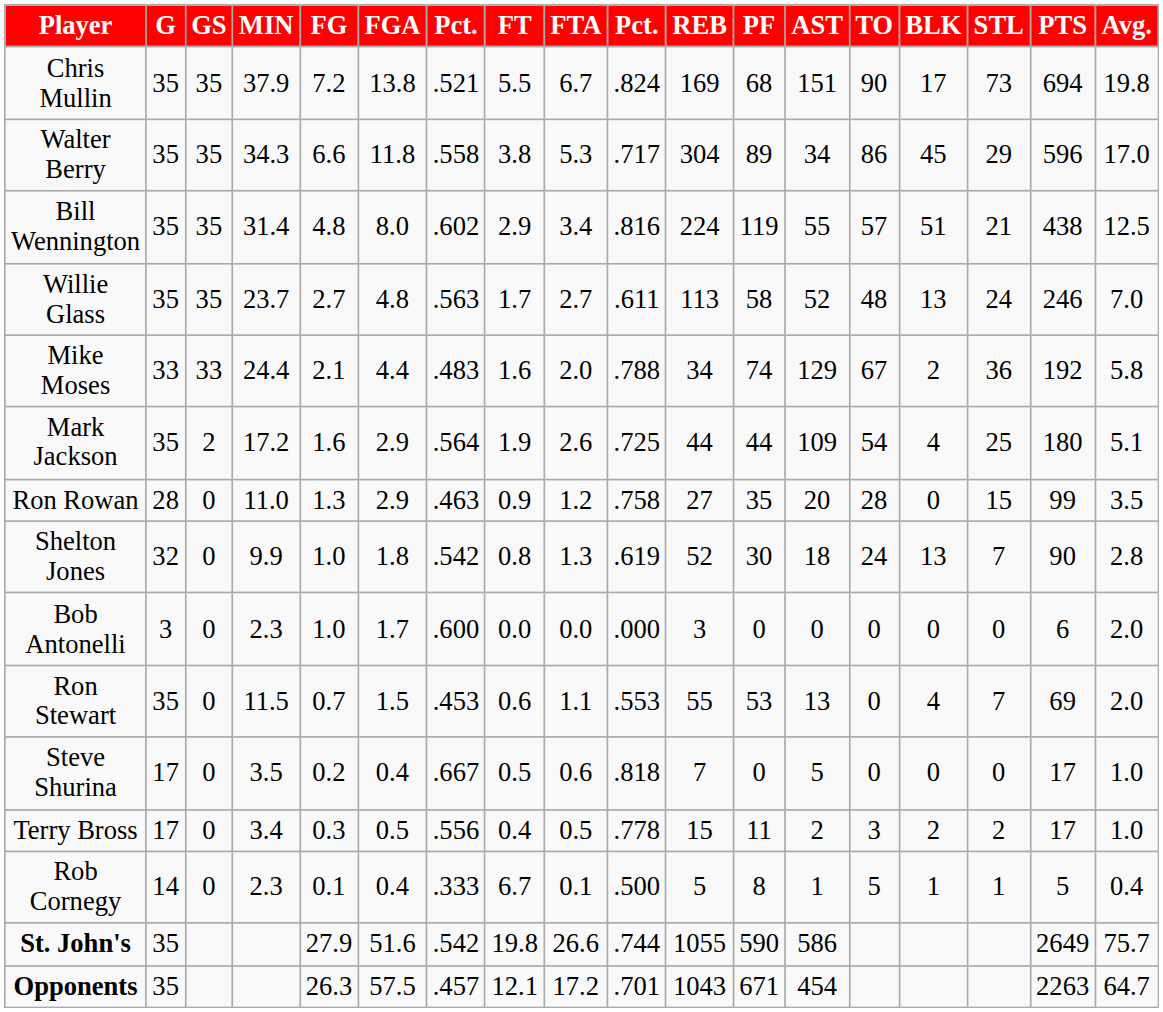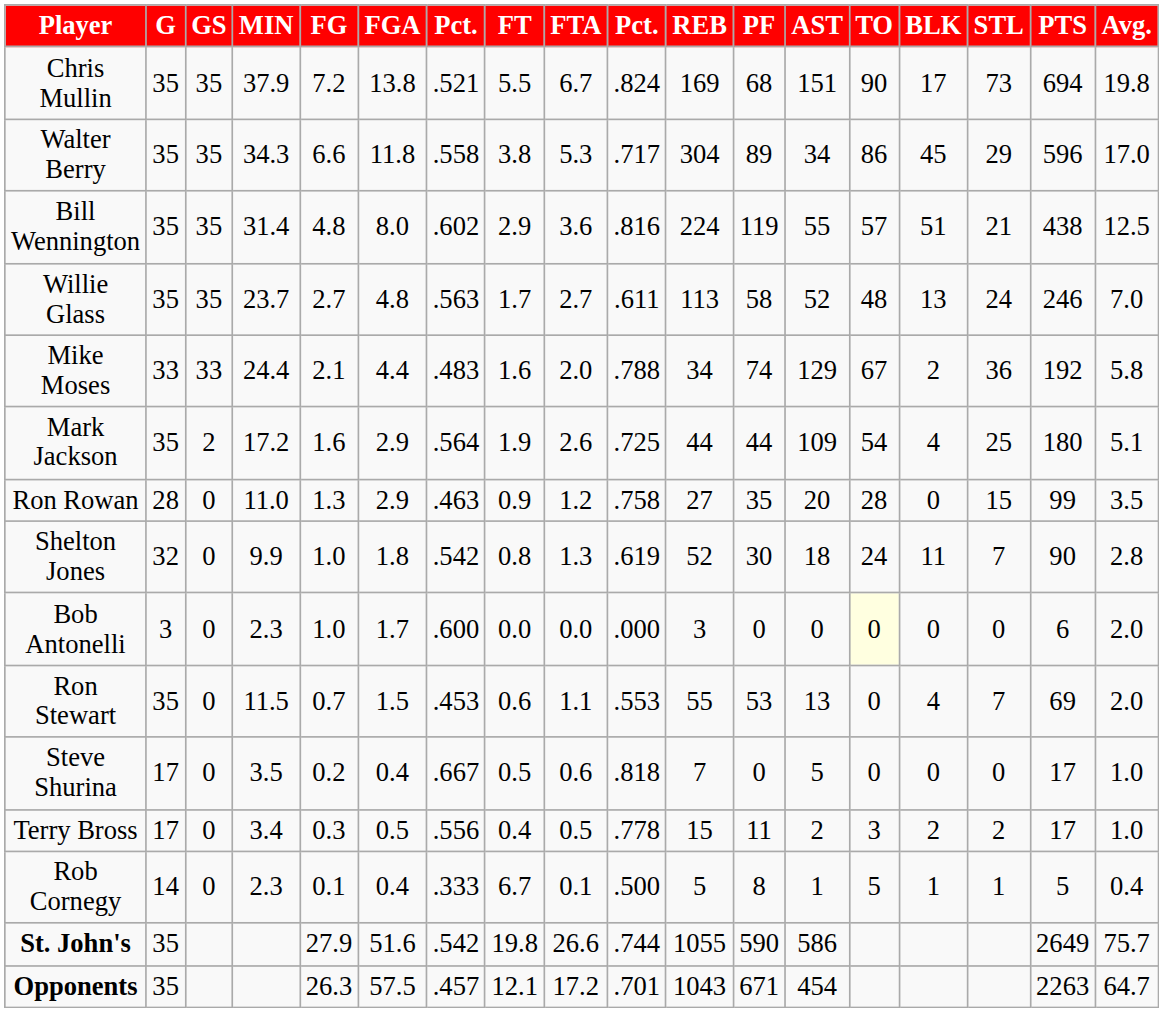 <table class="wikitable">
 <tr>
 <th style="background:red; color:#FFFFFF;">Player</th>
 <th style="background:red; color:#FFFFFF;">G</th>
 <th style="background:red; color:#FFFFFF;">GS</th>
 <th style="background:red; color:#FFFFFF;">MIN</th>
 <th style="background:red; color:#FFFFFF;">FG</th>
 <th style="background:red; color:#FFFFFF;">FGA</th>
 <th style="background:red; color:#FFFFFF;">Pct.</th>
 <th style="background:red; color:#FFFFFF;">FT</th>
 <th style="background:red; color:#FFFFFF;">FTA</th>
 <th style="background:red; color:#FFFFFF;">Pct.</th>
 <th style="background:red; color:#FFFFFF;">REB</th>
 <th style="background:red; color:#FFFFFF;">PF</th>
 <th style="background:red; color:#FFFFFF;">AST</th>
 <th style="background:red; color:#FFFFFF;">TO</th>
 <th style="background:red; color:#FFFFFF;">BLK</th>
 <th style="background:red; color:#FFFFFF;">STL</th>
 <th style="background:red; color:#FFFFFF;">PTS</th>
 <th style="background:red; color:#FFFFFF;">Avg.</th>
 </tr>
 <tr align="center">
 <td>Chris Mullin</td>
 <td>35</td>
 <td>35</td>
 <td>37.9</td>
 <td>7.2</td>
 <td>13.8</td>
 <td>.521</td>
 <td>5.5</td>
 <td>6.7</td>
 <td>.824</td>
 <td>169</td>
 <td>68</td>
 <td>151</td>
 <td>90</td>
 <td>17</td>
 <td>73</td>
 <td>694</td>
 <td>19.8</td>
 </tr>
 <tr align="center">
 <td>Walter Berry</td>
 <td>35</td>
 <td>35</td>
 <td>34.3</td>
 <td>6.6</td>
 <td>11.8</td>
 <td>.558</td>
 <td>3.8</td>
 <td>5.3</td>
 <td>.717</td>
 <td>304</td>
 <td>89</td>
 <td>34</td>
 <td>86</td>
 <td>45</td>
 <td>29</td>
 <td>596</td>
 <td>17.0</td>
 </tr>
 <tr align="center">
 <td>Bill Wennington</td>
 <td>35</td>
 <td>35</td>
 <td>31.4</td>
 <td>4.8</td>
 <td>8.0</td>
 <td>.602</td>
 <td>2.9</td>
-<td>3.4</td>
+<td>3.6</td>
 <td>.816</td>
 <td>224</td>
 <td>119</td>
 <td>55</td>
 <td>57</td>
 <td>51</td>
 <td>21</td>
 <td>438</td>
 <td>12.5</td>
 </tr>
 <tr align="center">
 <td>Willie Glass</td>
 <td>35</td>
 <td>35</td>
 <td>23.7</td>
 <td>2.7</td>
 <td>4.8</td>
 <td>.563</td>
 <td>1.7</td>
 <td>2.7</td>
 <td>.611</td>
 <td>113</td>
 <td>58</td>
 <td>52</td>
 <td>48</td>
 <td>13</td>
 <td>24</td>
 <td>246</td>
 <td>7.0</td>
 </tr>
 <tr align="center">
 <td>Mike Moses</td>
 <td>33</td>
 <td>33</td>
 <td>24.4</td>
 <td>2.1</td>
 <td>4.4</td>
 <td>.483</td>
 <td>1.6</td>
 <td>2.0</td>
 <td>.788</td>
 <td>34</td>
 <td>74</td>
 <td>129</td>
 <td>67</td>
 <td>2</td>
 <td>36</td>
 <td>192</td>
 <td>5.8</td>
 </tr>
 <tr align="center">
 <td>Mark Jackson</td>
 <td>35</td>
 <td>2</td>
 <td>17.2</td>
 <td>1.6</td>
 <td>2.9</td>
 <td>.564</td>
 <td>1.9</td>
 <td>2.6</td>
 <td>.725</td>
 <td>44</td>
 <td>44</td>
 <td>109</td>
 <td>54</td>
 <td>4</td>
 <td>25</td>
 <td>180</td>
 <td>5.1</td>
 </tr>
 <tr align="center">
 <td>Ron Rowan</td>
 <td>28</td>
 <td>0</td>
 <td>11.0</td>
 <td>1.3</td>
 <td>2.9</td>
 <td>.463</td>
 <td>0.9</td>
 <td>1.2</td>
 <td>.758</td>
 <td>27</td>
 <td>35</td>
 <td>20</td>
 <td>28</td>
 <td>0</td>
 <td>15</td>
 <td>99</td>
 <td>3.5</td>
 </tr>
 <tr align="center">
 <td>Shelton Jones</td>
 <td>32</td>
 <td>0</td>
 <td>9.9</td>
 <td>1.0</td>
 <td>1.8</td>
 <td>.542</td>
 <td>0.8</td>
 <td>1.3</td>
 <td>.619</td>
 <td>52</td>
 <td>30</td>
 <td>18</td>
 <td>24</td>
-<td>13</td>
+<td>11</td>
 <td>7</td>
 <td>90</td>
 <td>2.8</td>
 </tr>
 <tr align="center">
 <td>Bob Antonelli</td>
 <td>3</td>
 <td>0</td>
 <td>2.3</td>
 <td>1.0</td>
 <td>1.7</td>
 <td>.600</td>
 <td>0.0</td>
 <td>0.0</td>
 <td>.000</td>
 <td>3</td>
 <td>0</td>
 <td>0</td>
-<td>0</td>
+<td style="background: lightyellow;">0</td>
 <td>0</td>
 <td>0</td>
 <td>6</td>
 <td>2.0</td>
 </tr>
 <tr align="center">
 <td>Ron Stewart</td>
 <td>35</td>
 <td>0</td>
 <td>11.5</td>
 <td>0.7</td>
 <td>1.5</td>
 <td>.453</td>
 <td>0.6</td>
 <td>1.1</td>
 <td>.553</td>
 <td>55</td>
 <td>53</td>
 <td>13</td>
 <td>0</td>
 <td>4</td>
 <td>7</td>
 <td>69</td>
 <td>2.0</td>
 </tr>
 <tr align="center">
 <td>Steve Shurina</td>
 <td>17</td>
 <td>0</td>
 <td>3.5</td>
 <td>0.2</td>
 <td>0.4</td>
 <td>.667</td>
 <td>0.5</td>
 <td>0.6</td>
 <td>.818</td>
 <td>7</td>
 <td>0</td>
 <td>5</td>
 <td>0</td>
 <td>0</td>
 <td>0</td>
 <td>17</td>
 <td>1.0</td>
 </tr>
 <tr align="center">
 <td>Terry Bross</td>
 <td>17</td>
 <td>0</td>
 <td>3.4</td>
 <td>0.3</td>
 <td>0.5</td>
 <td>.556</td>
 <td>0.4</td>
 <td>0.5</td>
 <td>.778</td>
 <td>15</td>
 <td>11</td>
 <td>2</td>
 <td>3</td>
 <td>2</td>
 <td>2</td>
 <td>17</td>
 <td>1.0</td>
 </tr>
 <tr align="center">
 <td>Rob Cornegy</td>
 <td>14</td>
 <td>0</td>
 <td>2.3</td>
 <td>0.1</td>
 <td>0.4</td>
 <td>.333</td>
 <td>6.7</td>
 <td>0.1</td>
 <td>.500</td>
 <td>5</td>
 <td>8</td>
 <td>1</td>
 <td>5</td>
 <td>1</td>
 <td>1</td>
 <td>5</td>
 <td>0.4</td>
 </tr>
 <tr align="center">
 <td><strong>St. John's</strong></td>
 <td>35</td>
 <td></td>
 <td></td>
 <td>27.9</td>
 <td>51.6</td>
 <td>.542</td>
 <td>19.8</td>
 <td>26.6</td>
 <td>.744</td>
 <td>1055</td>
 <td>590</td>
 <td>586</td>
 <td></td>
 <td></td>
 <td></td>
 <td>2649</td>
 <td>75.7</td>
 </tr>
 <tr align="center">
 <td><strong>Opponents</strong></td>
 <td>35</td>
 <td></td>
 <td></td>
 <td>26.3</td>
 <td>57.5</td>
 <td>.457</td>
 <td>12.1</td>
 <td>17.2</td>
 <td>.701</td>
 <td>1043</td>
 <td>671</td>
 <td>454</td>
 <td></td>
 <td></td>
 <td></td>
 <td>2263</td>
 <td>64.7</td>
 </tr>
 </table>
